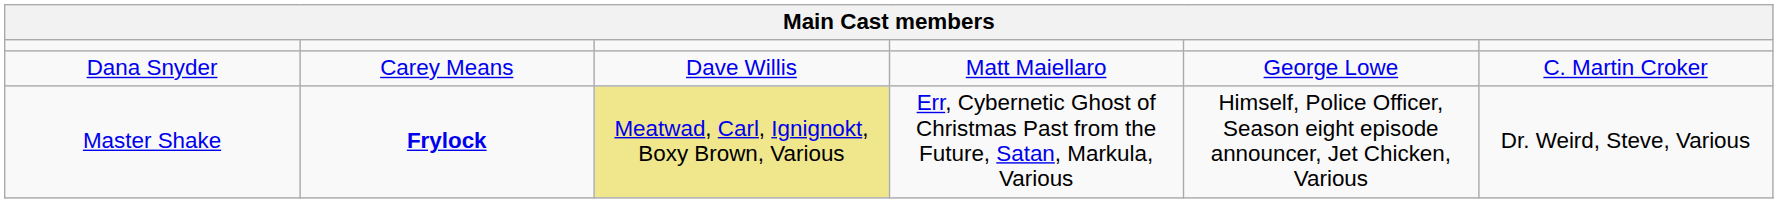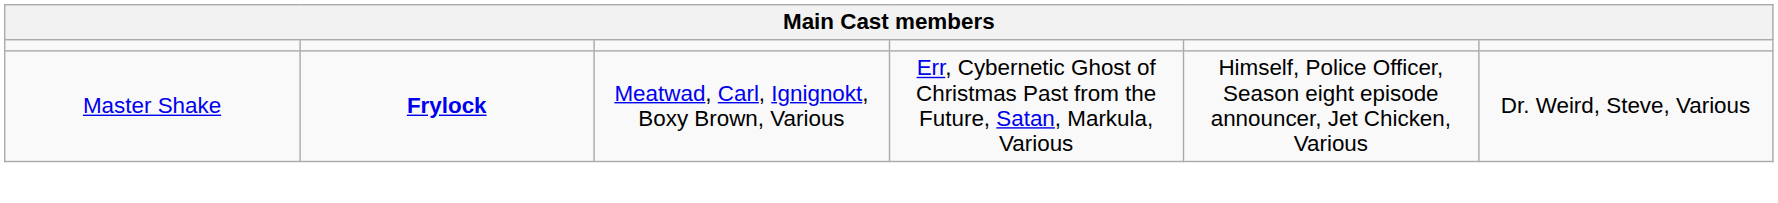 <table class="wikitable plainrowheaders" style="width:100%; margin-right:0;">
 <tr>
 <th colspan=6>Main Cast members</th>
 </tr>
 <tr>
 <td align=center></td>
 <td align=center></td>
 <td align=center></td>
 <td align=center></td>
 <td align=center></td>
 <td align=center></td>
 </tr>
 <tr style="text-align:center;">
-<td style="width:16%;"><a href='#'>Dana Snyder</a></td>
-<td style="width:16%;"><a href='#'>Carey Means</a></td>
-<td style="width:16%;"><a href='#'>Dave Willis</a></td>
-<td style="width:16%;"><a href='#'>Matt Maiellaro</a></td>
-<td style="width:16%;"><a href='#'>George Lowe</a></td>
-<td style="width:16%;"><a href='#'>C. Martin Croker</a></td>
-</tr>
-<tr style="text-align:center;">
 <td style="width:16%;"><a href='#'>Master Shake</a></td>
 <td style="width:16%;"><strong><a href='#'>Frylock</a></strong></td>
-<td style="background: khaki; width:16%;"><a href='#'>Meatwad</a>, <a href='#'>Carl</a>, <a href='#'>Ignignokt</a>, Boxy Brown, Various</td>
+<td style="width:16%;"><a href='#'>Meatwad</a>, <a href='#'>Carl</a>, <a href='#'>Ignignokt</a>, Boxy Brown, Various</td>
 <td style="width:16%;"><a href='#'>Err</a>, Cybernetic Ghost of Christmas Past from the Future, <a href='#'>Satan</a>, Markula, Various</td>
 <td style="width:16%;">Himself, Police Officer, Season eight episode announcer, Jet Chicken, Various</td>
 <td style="width:16%;">Dr. Weird, Steve, Various</td>
 </tr>
 </table>
